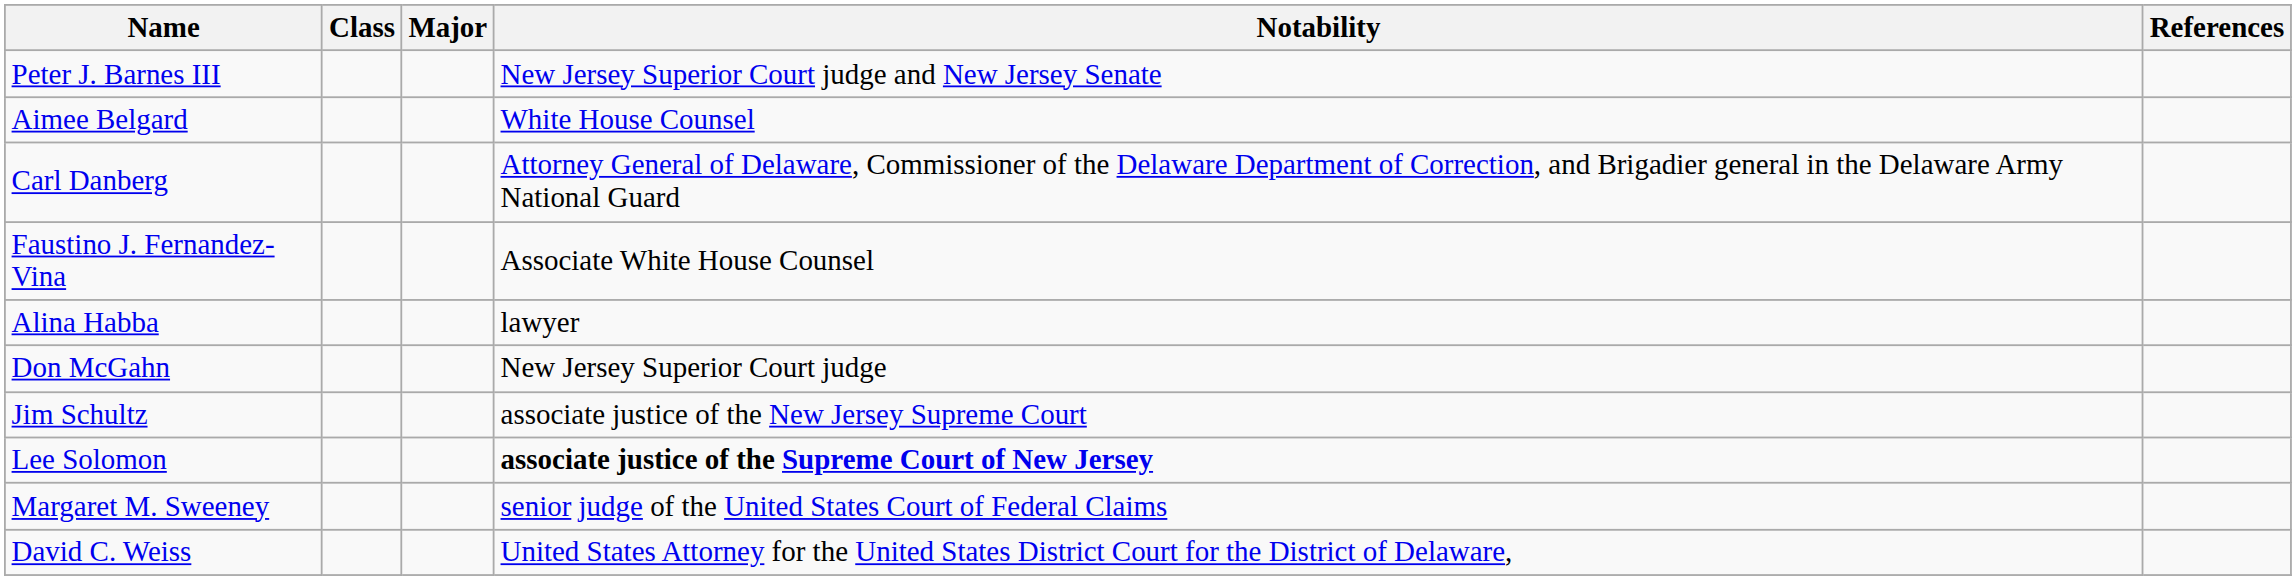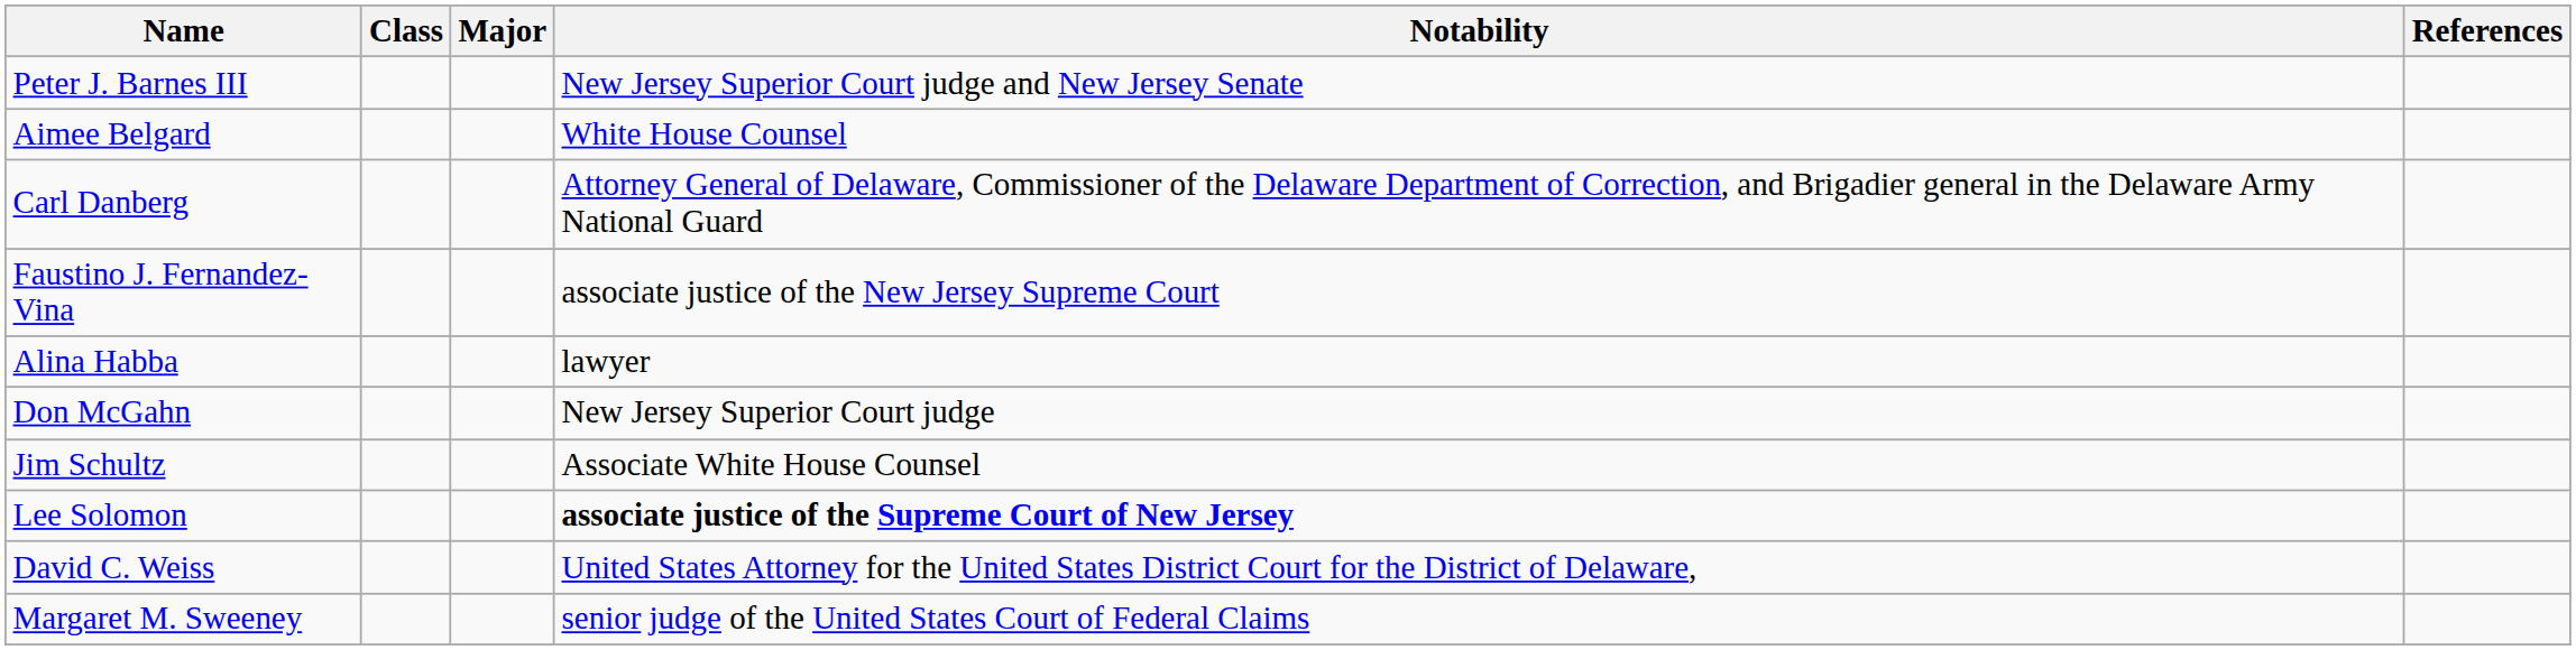 <table class="wikitable sortable" style="width:100%;">
 <tr>
 <th>Name</th>
 <th>Class</th>
 <th>Major</th>
 <th>Notability</th>
 <th>References</th>
 </tr>
 <tr>
 <td><a href='#'>Peter J. Barnes III</a></td>
 <td></td>
 <td></td>
 <td><a href='#'>New Jersey Superior Court</a> judge and <a href='#'>New Jersey Senate</a></td>
 <td></td>
 </tr>
 <tr>
 <td><a href='#'>Aimee Belgard</a></td>
 <td></td>
 <td></td>
 <td><a href='#'>White House Counsel</a></td>
 <td></td>
 </tr>
 <tr>
 <td><a href='#'>Carl Danberg</a></td>
 <td></td>
 <td></td>
 <td><a href='#'>Attorney General of Delaware</a>, Commissioner of the <a href='#'>Delaware Department of Correction</a>, and Brigadier general in the Delaware Army National Guard</td>
 <td></td>
 </tr>
 <tr>
 <td><a href='#'>Faustino J. Fernandez-Vina</a></td>
 <td></td>
 <td></td>
-<td>Associate White House Counsel</td>
+<td>associate justice of the <a href='#'>New Jersey Supreme Court</a></td>
 <td></td>
 </tr>
 <tr>
 <td><a href='#'>Alina Habba</a></td>
 <td></td>
 <td></td>
 <td>lawyer</td>
 <td></td>
 </tr>
 <tr>
 <td><a href='#'>Don McGahn</a></td>
 <td></td>
 <td></td>
 <td>New Jersey Superior Court judge</td>
 <td></td>
 </tr>
 <tr>
 <td><a href='#'>Jim Schultz</a></td>
 <td></td>
 <td></td>
-<td>associate justice of the <a href='#'>New Jersey Supreme Court</a></td>
+<td>Associate White House Counsel</td>
 <td></td>
 </tr>
 <tr>
 <td><a href='#'>Lee Solomon</a></td>
 <td></td>
 <td></td>
 <td><strong>associate justice of the <a href='#'>Supreme Court of New Jersey</a></strong></td>
 <td></td>
 </tr>
 <tr>
+<td><a href='#'>David C. Weiss</a></td>
+<td></td>
+<td></td>
+<td><a href='#'>United States Attorney</a> for the <a href='#'>United States District Court for the District of Delaware</a>,</td>
+<td></td>
+</tr>
+<tr>
 <td><a href='#'>Margaret M. Sweeney</a></td>
 <td></td>
 <td></td>
 <td><a href='#'>senior</a> <a href='#'>judge</a> of the <a href='#'>United States Court of Federal Claims</a></td>
 <td></td>
 </tr>
-<tr>
-<td><a href='#'>David C. Weiss</a></td>
-<td></td>
-<td></td>
-<td><a href='#'>United States Attorney</a> for the <a href='#'>United States District Court for the District of Delaware</a>,</td>
-<td></td>
-</tr>
 </table>
